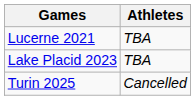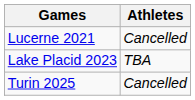 <table class="wikitable">
 <tr>
 <th>Games</th>
 <th>Athletes</th>
 </tr>
 <tr>
 <td><a href='#'>Lucerne 2021</a></td>
-<td><em>TBA</em></td>
+<td><em>Cancelled</em></td>
 </tr>
 <tr>
 <td><a href='#'>Lake Placid 2023</a></td>
 <td><em>TBA</em></td>
 </tr>
 <tr>
 <td><a href='#'>Turin 2025</a></td>
 <td><em>Cancelled</em></td>
 </tr>
 </table>
